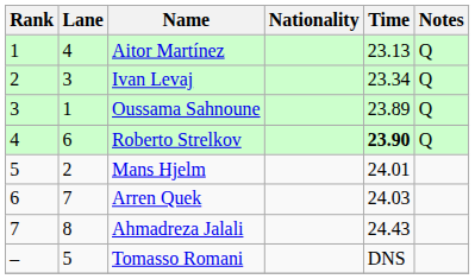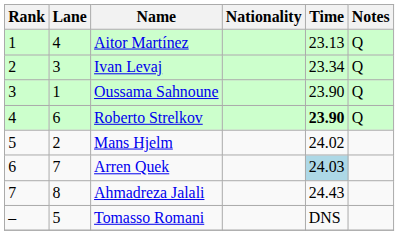 <table class="wikitable">
 <tr>
 <th>Rank</th>
 <th>Lane</th>
 <th>Name</th>
 <th>Nationality</th>
 <th>Time</th>
 <th>Notes</th>
 </tr>
 <tr bgcolor=ccffcc>
 <td>1</td>
 <td>4</td>
 <td><a href='#'>Aitor Martínez</a></td>
 <td></td>
 <td>23.13</td>
 <td>Q</td>
 </tr>
 <tr bgcolor=ccffcc>
 <td>2</td>
 <td>3</td>
 <td><a href='#'>Ivan Levaj</a></td>
 <td></td>
 <td>23.34</td>
 <td>Q</td>
 </tr>
 <tr bgcolor=ccffcc>
 <td>3</td>
 <td>1</td>
 <td><a href='#'>Oussama Sahnoune</a></td>
 <td></td>
-<td>23.89</td>
+<td>23.90</td>
 <td>Q</td>
 </tr>
 <tr bgcolor=ccffcc>
 <td>4</td>
 <td>6</td>
 <td><a href='#'>Roberto Strelkov</a></td>
 <td></td>
 <td><strong>23.90</strong></td>
 <td>Q</td>
 </tr>
 <tr>
 <td>5</td>
 <td>2</td>
 <td><a href='#'>Mans Hjelm</a></td>
 <td></td>
-<td>24.01</td>
+<td>24.02</td>
 <td></td>
 </tr>
 <tr>
 <td>6</td>
 <td>7</td>
 <td><a href='#'>Arren Quek</a></td>
 <td></td>
-<td>24.03</td>
+<td style="background: lightblue;">24.03</td>
 <td></td>
 </tr>
 <tr>
 <td>7</td>
 <td>8</td>
 <td><a href='#'>Ahmadreza Jalali</a></td>
 <td></td>
 <td>24.43</td>
 <td></td>
 </tr>
 <tr>
 <td>–</td>
 <td>5</td>
 <td><a href='#'>Tomasso Romani</a></td>
 <td></td>
 <td>DNS</td>
 <td></td>
 </tr>
 <tr>
 </tr>
 </table>
